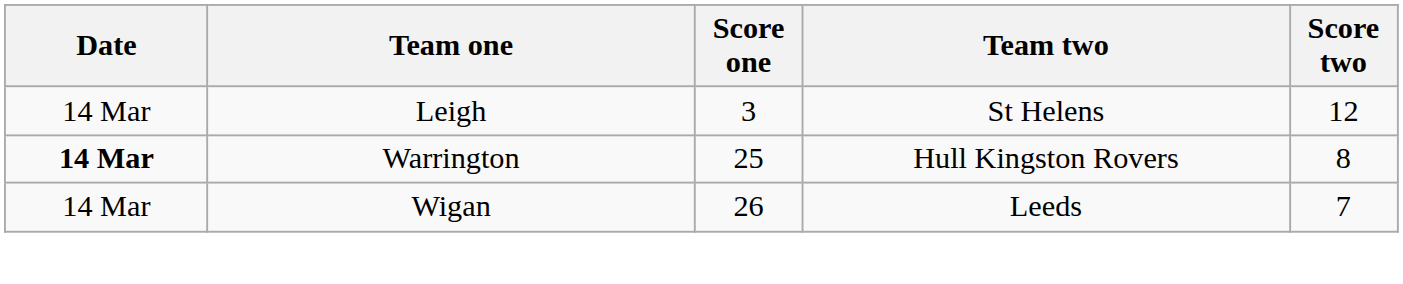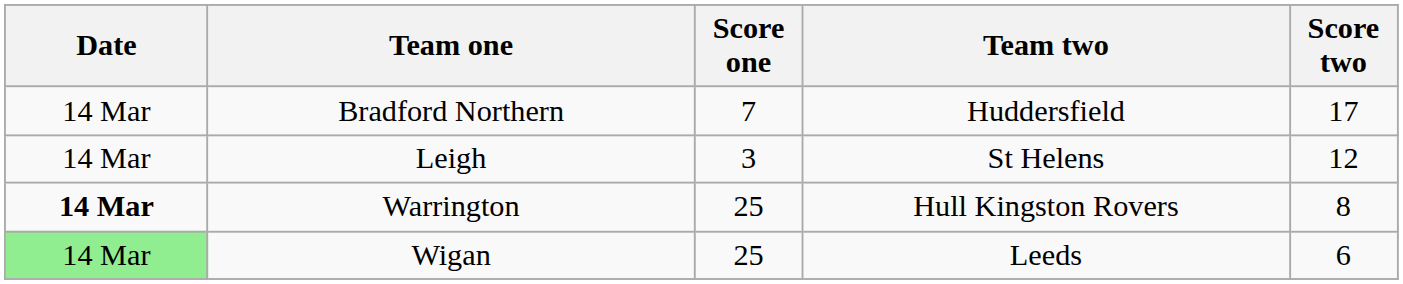 <table class="wikitable" style="text-align: center">
 <tr>
 <th width=100>Date</th>
 <th width=250>Team one</th>
 <th width=50>Score one</th>
 <th width=250>Team two</th>
 <th width=50>Score two</th>
+</tr>
+<tr>
+<td>14 Mar</td>
+<td>Bradford Northern</td>
+<td>7</td>
+<td>Huddersfield</td>
+<td>17</td>
 </tr>
 <tr>
 <td>14 Mar</td>
 <td>Leigh</td>
 <td>3</td>
 <td>St Helens</td>
 <td>12</td>
 </tr>
 <tr>
 <td><strong>14 Mar</strong></td>
 <td>Warrington</td>
 <td>25</td>
 <td>Hull Kingston Rovers</td>
 <td>8</td>
 </tr>
 <tr>
-<td>14 Mar</td>
+<td style="background: lightgreen;">14 Mar</td>
 <td>Wigan</td>
-<td>26</td>
+<td>25</td>
 <td>Leeds</td>
-<td>7</td>
+<td>6</td>
 </tr>
 </table>
